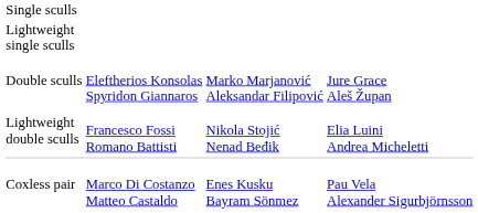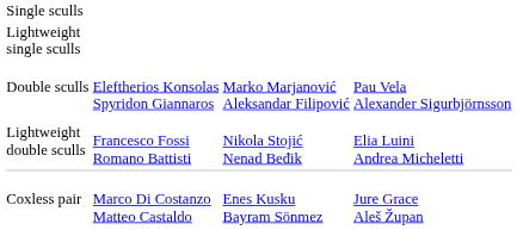 <table>
 <tr>
 <td>Single sculls<br></td>
 <td></td>
 <td></td>
 <td></td>
 </tr>
 <tr>
 <td>Lightweight<br>single sculls<br></td>
 <td></td>
 <td></td>
 <td></td>
 </tr>
 <tr>
 <td>Double sculls<br></td>
 <td><br><a href='#'>Eleftherios Konsolas</a> <br><a href='#'>Spyridon Giannaros</a></td>
 <td><br><a href='#'>Marko Marjanović</a> <br><a href='#'>Aleksandar Filipović</a></td>
-<td><br><a href='#'>Jure Grace</a> <br><a href='#'>Aleš Župan</a></td>
+<td><br><a href='#'>Pau Vela</a> <br><a href='#'>Alexander Sigurbjörnsson</a></td>
 </tr>
 <tr>
 <td>Lightweight<br>double sculls<br></td>
 <td><br><a href='#'>Francesco Fossi</a> <br><a href='#'>Romano Battisti</a></td>
 <td><br><a href='#'>Nikola Stojić</a> <br><a href='#'>Nenad Beđik</a></td>
 <td><br><a href='#'>Elia Luini</a> <br><a href='#'>Andrea Micheletti</a></td>
 </tr>
 <tr bgcolor=#DDDDDD>
 <td colspan=7></td>
 </tr>
 <tr>
 <td>Coxless pair<br></td>
 <td><br><a href='#'>Marco Di Costanzo</a> <br><a href='#'>Matteo Castaldo</a></td>
 <td><br><a href='#'>Enes Kusku</a> <br><a href='#'>Bayram Sönmez</a></td>
-<td><br><a href='#'>Pau Vela</a> <br><a href='#'>Alexander Sigurbjörnsson</a></td>
+<td><br><a href='#'>Jure Grace</a> <br><a href='#'>Aleš Župan</a></td>
 </tr>
 </table>
